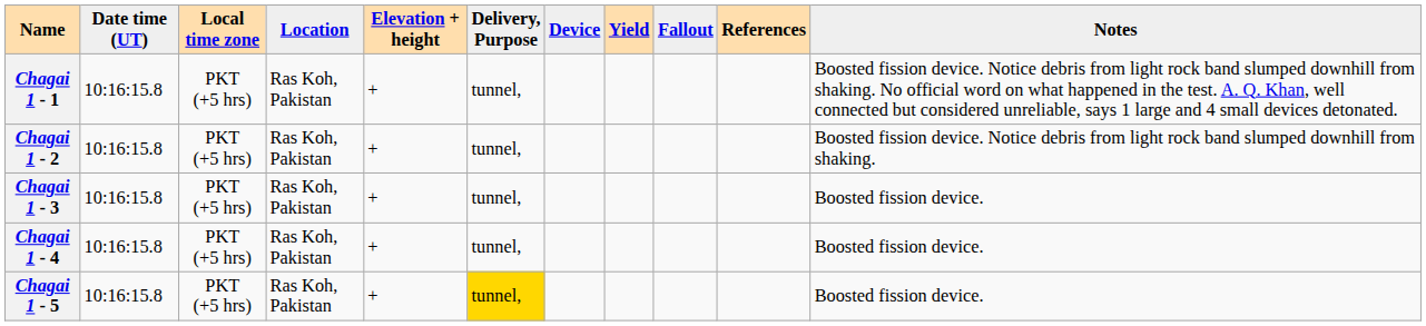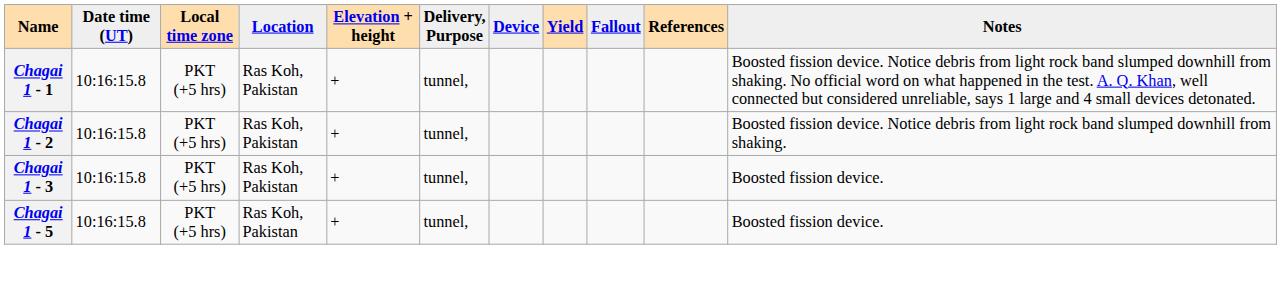 <table class="wikitable sortable">
 <tr>
 <th style="background:#ffdead;">Name </th>
 <th style="background:#efefef;">Date time (<a href='#'>UT</a>)</th>
 <th style="background:#ffdead;">Local <a href='#'>time zone</a></th>
 <th style="background:#efefef;"><a href='#'>Location</a></th>
 <th style="background:#ffdead;"><a href='#'>Elevation</a> + height </th>
 <th style="background:#efefef;">Delivery, <br>Purpose </th>
 <th style="background:#efefef;"><a href='#'>Device</a></th>
 <th style="background:#ffdead;"><a href='#'>Yield</a></th>
 <th style="background:#efefef;" class="unsortable"><a href='#'>Fallout</a></th>
 <th style="background:#ffdead;" class="unsortable">References</th>
 <th style="background:#efefef;" class="unsortable">Notes</th>
 </tr>
 <tr>
 <th><em><a href='#'>Chagai 1</a></em> - 1</th>
 <td> 10:16:15.8</td>
 <td style="text-align:center;">PKT<br>(+5 hrs)</td>
 <td>Ras Koh, Pakistan </td>
 <td> +</td>
 <td>tunnel,<br></td>
 <td></td>
 <td style="text-align:center;"></td>
 <td></td>
 <td></td>
 <td>Boosted fission device. Notice debris from light rock band slumped downhill from shaking.  No official word on what happened in the test.  <a href='#'>A. Q. Khan</a>, well connected but considered unreliable, says 1 large and 4 small devices detonated.</td>
 </tr>
 <tr>
 <th><em><a href='#'>Chagai 1</a></em> - 2</th>
 <td> 10:16:15.8</td>
 <td style="text-align:center;">PKT<br>(+5 hrs)</td>
 <td>Ras Koh, Pakistan </td>
 <td> +</td>
 <td>tunnel,<br></td>
 <td></td>
 <td style="text-align:center;"></td>
 <td></td>
 <td></td>
 <td>Boosted fission device. Notice debris from light rock band slumped downhill from shaking.</td>
 </tr>
 <tr>
 <th><em><a href='#'>Chagai 1</a></em> - 3</th>
 <td> 10:16:15.8</td>
 <td style="text-align:center;">PKT<br>(+5 hrs)</td>
 <td>Ras Koh, Pakistan </td>
 <td> +</td>
 <td>tunnel,<br></td>
 <td></td>
 <td style="text-align:center;"></td>
 <td></td>
 <td></td>
 <td>Boosted fission device.</td>
 </tr>
 <tr>
-<th><em><a href='#'>Chagai 1</a></em> - 4</th>
+<th><em><a href='#'>Chagai 1</a></em> - 5</th>
 <td> 10:16:15.8</td>
 <td style="text-align:center;">PKT<br>(+5 hrs)</td>
 <td>Ras Koh, Pakistan </td>
 <td> +</td>
 <td>tunnel,<br></td>
 <td></td>
 <td style="text-align:center;"></td>
 <td></td>
 <td></td>
 <td>Boosted fission device.</td>
 </tr>
-<tr>
-<th><em><a href='#'>Chagai 1</a></em> - 5</th>
-<td> 10:16:15.8</td>
-<td style="text-align:center;">PKT<br>(+5 hrs)</td>
-<td>Ras Koh, Pakistan </td>
-<td> +</td>
-<td style="background: gold;">tunnel,<br></td>
-<td></td>
-<td style="text-align:center;"></td>
-<td></td>
-<td></td>
-<td>Boosted fission device.</td>
-</tr>
 </table>
